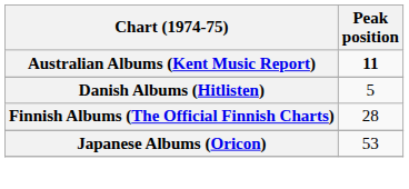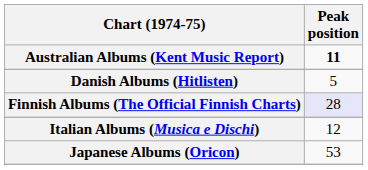 <table class="wikitable sortable plainrowheaders">
 <tr>
 <th>Chart (1974-75)</th>
 <th>Peak<br>position</th>
 </tr>
 <tr>
 <th scope="row">Australian Albums (<a href='#'>Kent Music Report</a>)</th>
 <td align="center"><strong>11</strong></td>
 </tr>
 <tr>
 </tr>
 <tr>
 </tr>
 <tr>
 <th scope="row">Danish Albums (<a href='#'>Hitlisten</a>)</th>
 <td align="center">5</td>
 </tr>
 <tr>
 <th scope="row">Finnish Albums (<a href='#'>The Official Finnish Charts</a>)</th>
-<td align="center">28</td>
+<td align="center" style="background: lavender;">28</td>
 </tr>
 <tr>
+</tr>
+<tr>
+<th scope="row">Italian Albums (<em><a href='#'>Musica e Dischi</a></em>)</th>
+<td align="center">12</td>
 </tr>
 <tr>
 <th scope="row">Japanese Albums (<a href='#'>Oricon</a>)</th>
 <td align="center">53</td>
 </tr>
 <tr>
 </tr>
 <tr>
 </tr>
 <tr>
 </tr>
 </table>
